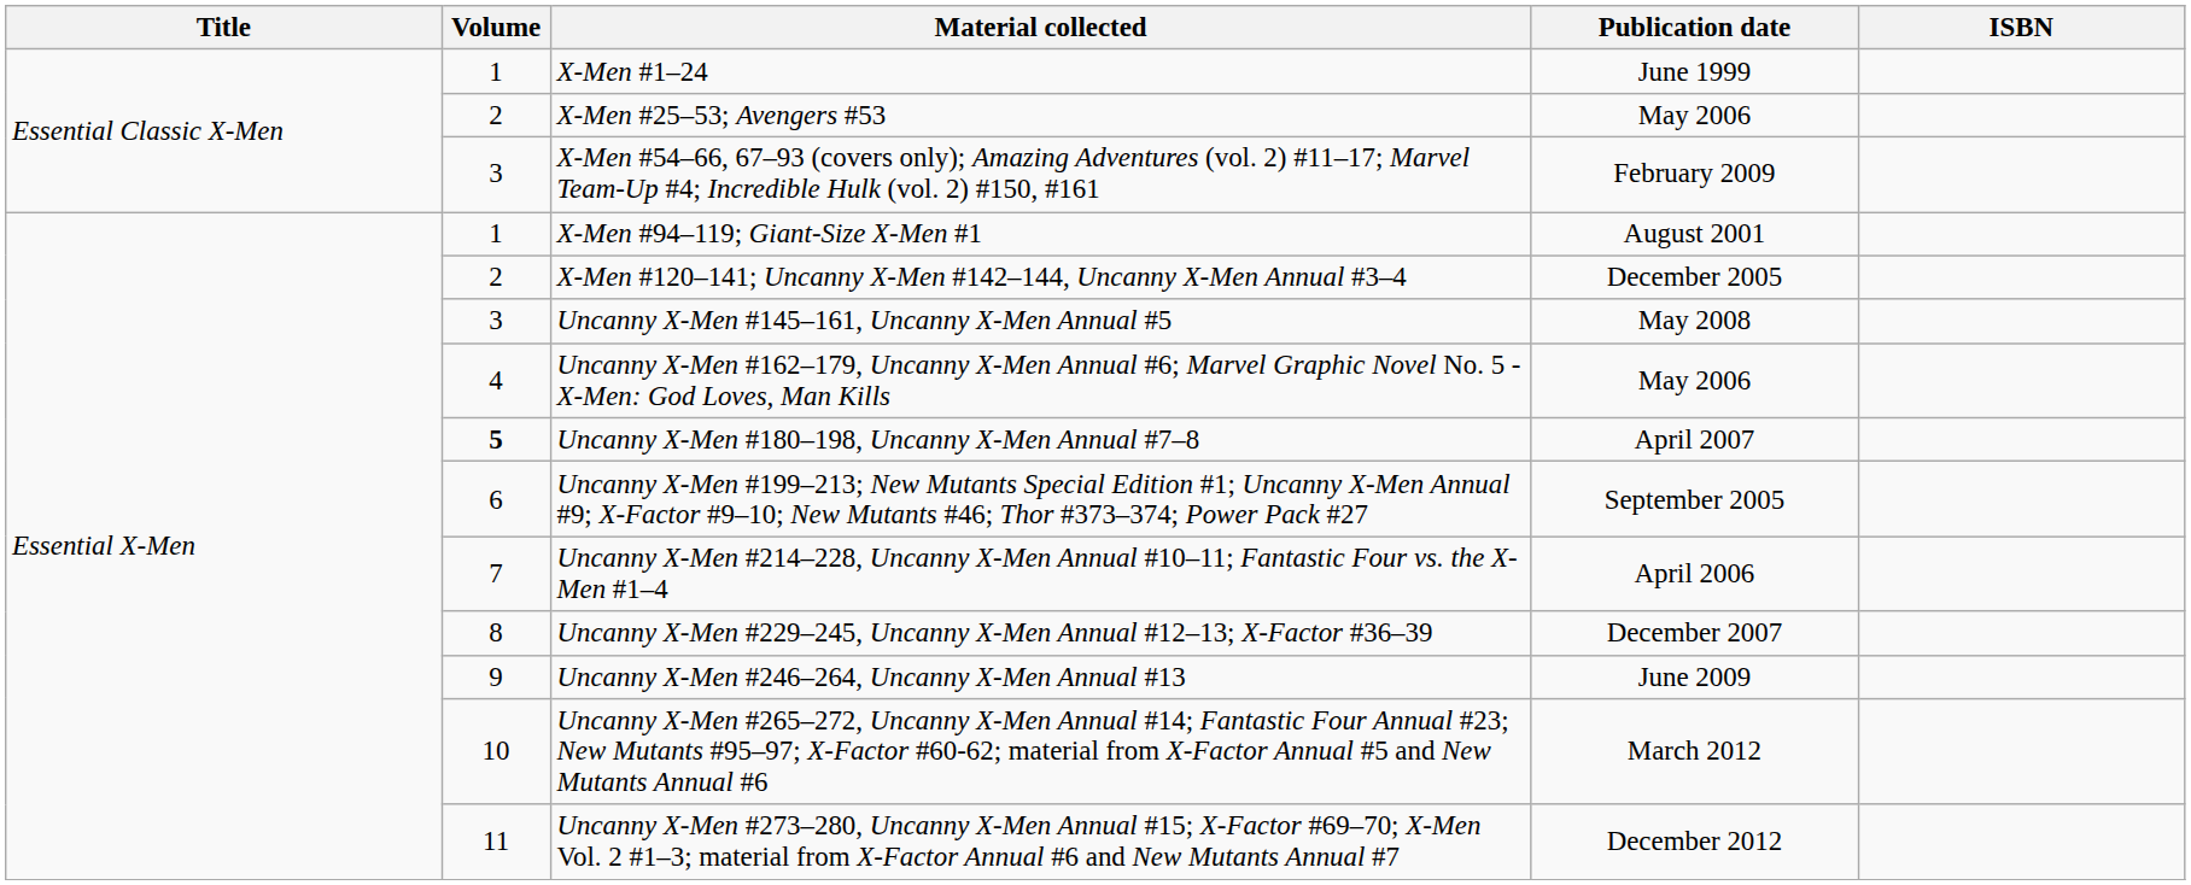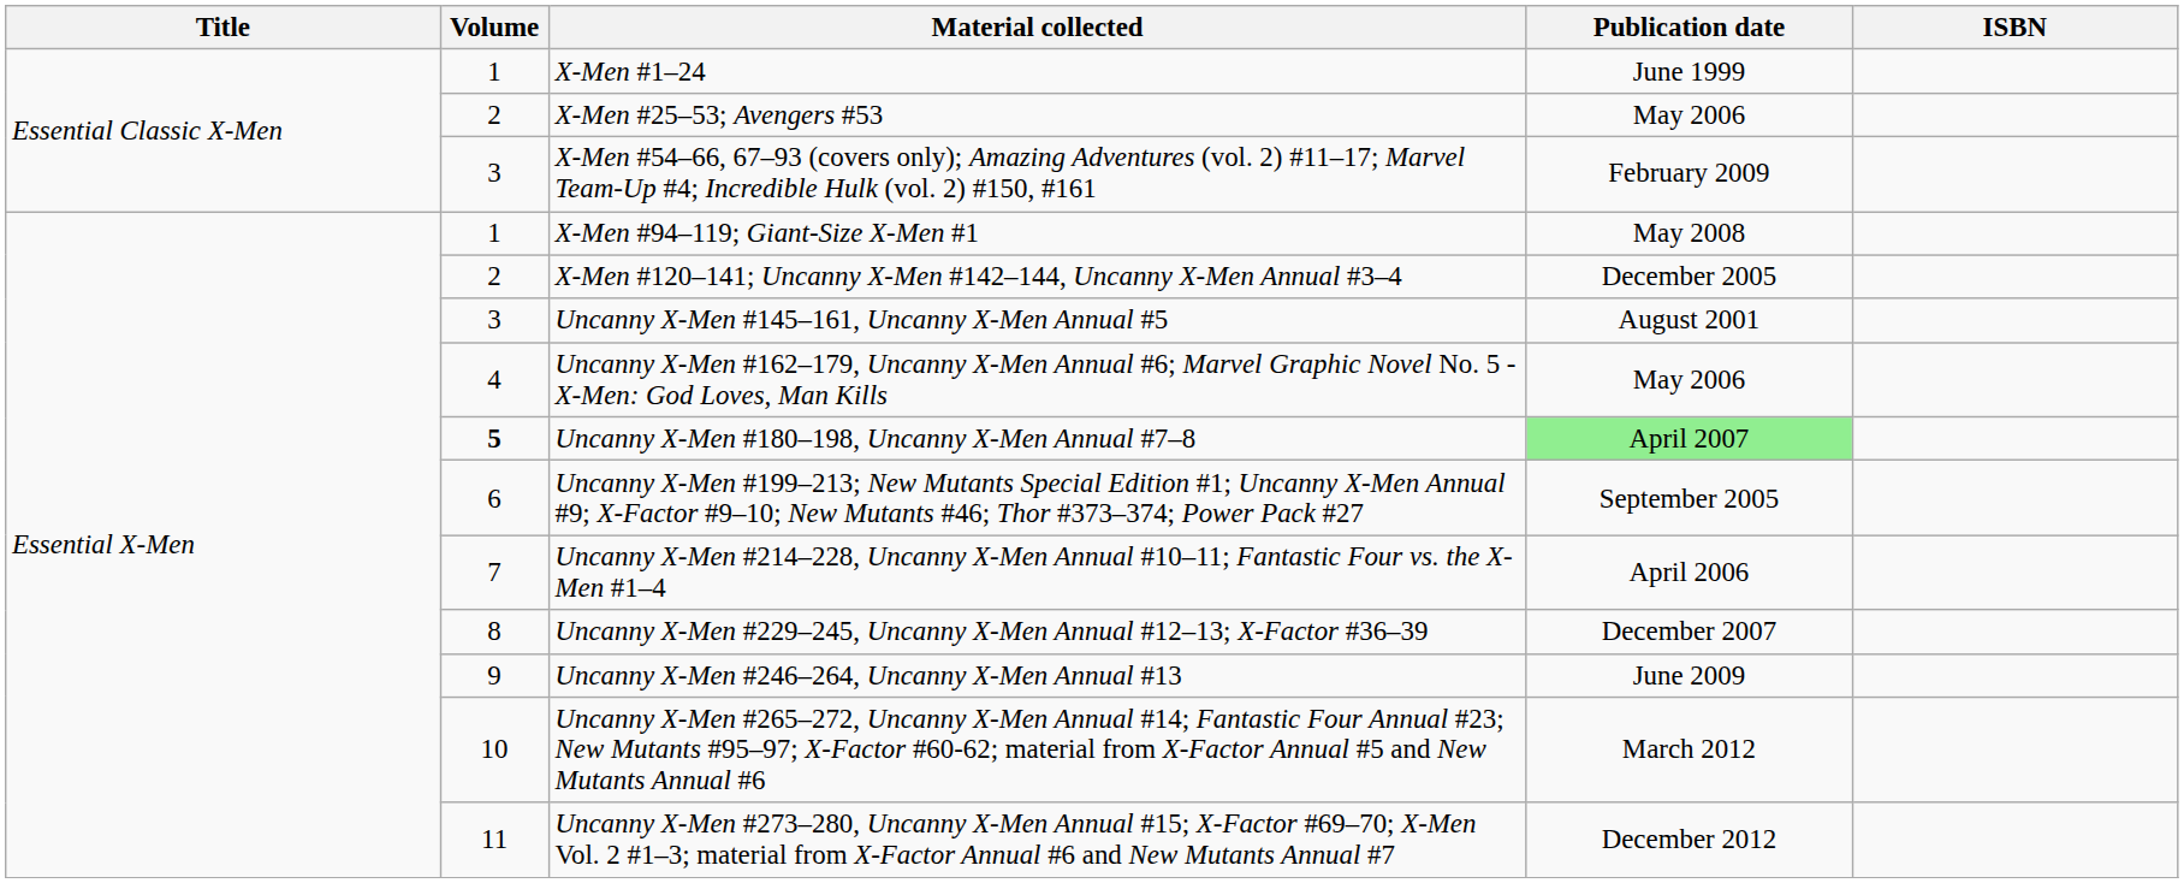 <table class="wikitable" width="100%">
 <tr>
 <th width=20%>Title</th>
 <th width=5%>Volume</th>
 <th width=45%>Material collected</th>
 <th width=15%>Publication date</th>
 <th width=15%>ISBN</th>
 </tr>
 <tr>
 <td rowspan="3"><em>Essential Classic X-Men</em></td>
 <td align="center">1</td>
 <td><em>X-Men</em> #1–24</td>
 <td align="center">June 1999</td>
 <td align="center"></td>
 </tr>
 <tr>
 <td align="center">2</td>
 <td><em>X-Men</em> #25–53; <em>Avengers</em> #53</td>
 <td align="center">May 2006</td>
 <td align="center"></td>
 </tr>
 <tr>
 <td align="center">3</td>
 <td><em>X-Men</em> #54–66, 67–93 (covers only); <em>Amazing Adventures</em> (vol. 2) #11–17; <em>Marvel Team-Up</em> #4; <em>Incredible Hulk</em> (vol. 2) #150, #161</td>
 <td align="center">February 2009</td>
 <td align="center"></td>
 </tr>
 <tr>
 <td rowspan="11"><em>Essential X-Men</em></td>
 <td align="center">1</td>
 <td><em>X-Men</em> #94–119; <em>Giant-Size X-Men</em> #1</td>
-<td align="center">August 2001</td>
+<td align="center">May 2008</td>
 <td align="center"></td>
 </tr>
 <tr>
 <td align="center">2</td>
 <td><em>X-Men</em> #120–141; <em>Uncanny X-Men</em> #142–144, <em>Uncanny X-Men Annual</em> #3–4</td>
 <td align="center">December 2005</td>
 <td align="center"></td>
 </tr>
 <tr>
 <td align="center">3</td>
 <td><em>Uncanny X-Men</em> #145–161, <em>Uncanny X-Men Annual</em> #5</td>
-<td align="center">May 2008</td>
+<td align="center">August 2001</td>
 <td align="center"></td>
 </tr>
 <tr>
 <td align="center">4</td>
 <td><em>Uncanny X-Men</em> #162–179, <em>Uncanny X-Men Annual</em> #6; <em>Marvel Graphic Novel</em> No. 5 - <em>X-Men: God Loves, Man Kills</em></td>
 <td align="center">May 2006</td>
 <td align="center"></td>
 </tr>
 <tr>
 <td align="center"><strong>5</strong></td>
 <td><em>Uncanny X-Men</em> #180–198, <em>Uncanny X-Men Annual</em> #7–8</td>
-<td align="center">April 2007</td>
+<td align="center" style="background: lightgreen;">April 2007</td>
 <td align="center"></td>
 </tr>
 <tr>
 <td align="center">6</td>
 <td><em>Uncanny X-Men</em> #199–213; <em>New Mutants Special Edition</em> #1; <em>Uncanny X-Men Annual</em> #9; <em>X-Factor</em> #9–10; <em>New Mutants</em> #46; <em>Thor</em> #373–374; <em>Power Pack</em> #27</td>
 <td align="center">September 2005</td>
 <td align="center"></td>
 </tr>
 <tr>
 <td align="center">7</td>
 <td><em>Uncanny X-Men</em> #214–228, <em>Uncanny X-Men Annual</em> #10–11; <em>Fantastic Four vs. the X-Men</em> #1–4</td>
 <td align="center">April 2006</td>
 <td align="center"></td>
 </tr>
 <tr>
 <td align="center">8</td>
 <td><em>Uncanny X-Men</em> #229–245, <em>Uncanny X-Men Annual</em> #12–13; <em>X-Factor</em> #36–39</td>
 <td align="center">December 2007</td>
 <td align="center"></td>
 </tr>
 <tr>
 <td align="center">9</td>
 <td><em>Uncanny X-Men</em> #246–264, <em>Uncanny X-Men Annual</em> #13</td>
 <td align="center">June 2009</td>
 <td align="center"></td>
 </tr>
 <tr>
 <td align="center">10</td>
 <td><em>Uncanny X-Men</em> #265–272, <em>Uncanny X-Men Annual</em> #14; <em>Fantastic Four Annual</em> #23; <em>New Mutants</em> #95–97; <em>X-Factor</em> #60-62; material from <em>X-Factor Annual</em> #5 and <em>New Mutants Annual</em> #6</td>
 <td align="center">March 2012</td>
 <td align="center"></td>
 </tr>
 <tr>
 <td align="center">11</td>
 <td><em>Uncanny X-Men</em> #273–280, <em>Uncanny X-Men Annual</em> #15; <em>X-Factor</em> #69–70; <em>X-Men</em> Vol. 2 #1–3; material from <em>X-Factor Annual</em> #6 and <em>New Mutants Annual</em> #7</td>
 <td align="center">December 2012</td>
 <td align="center"></td>
 </tr>
 <tr>
 </tr>
 </table>
